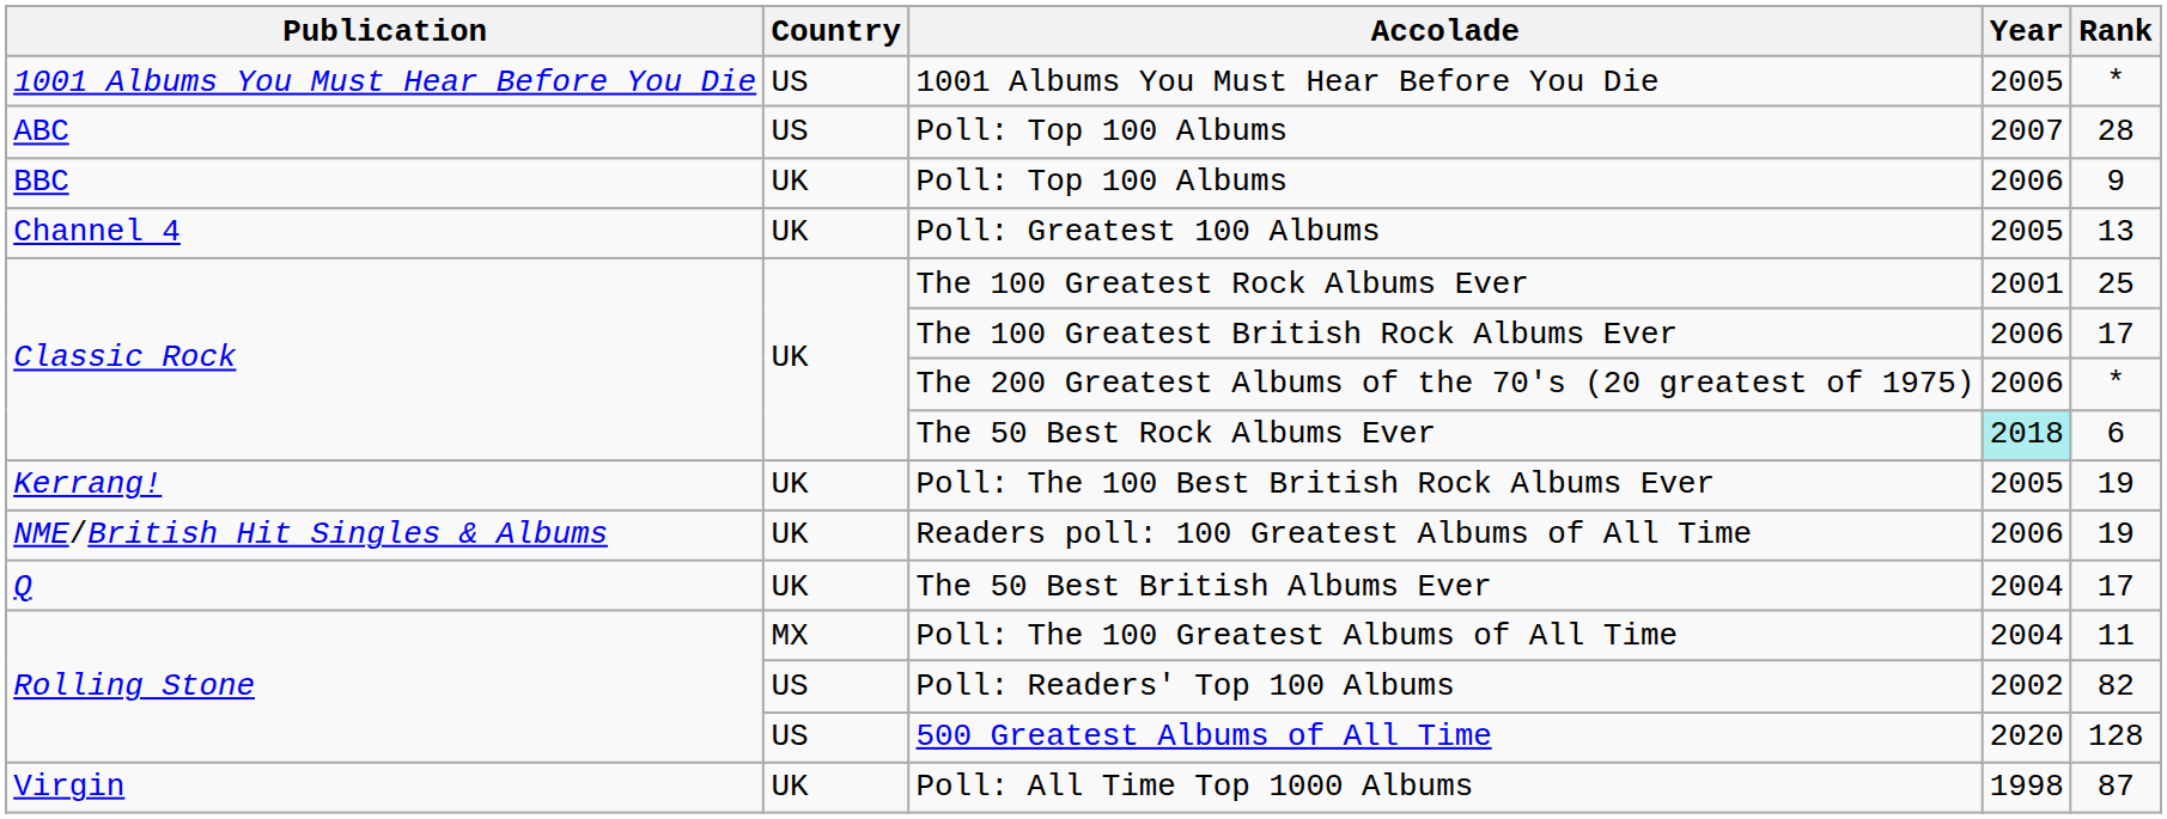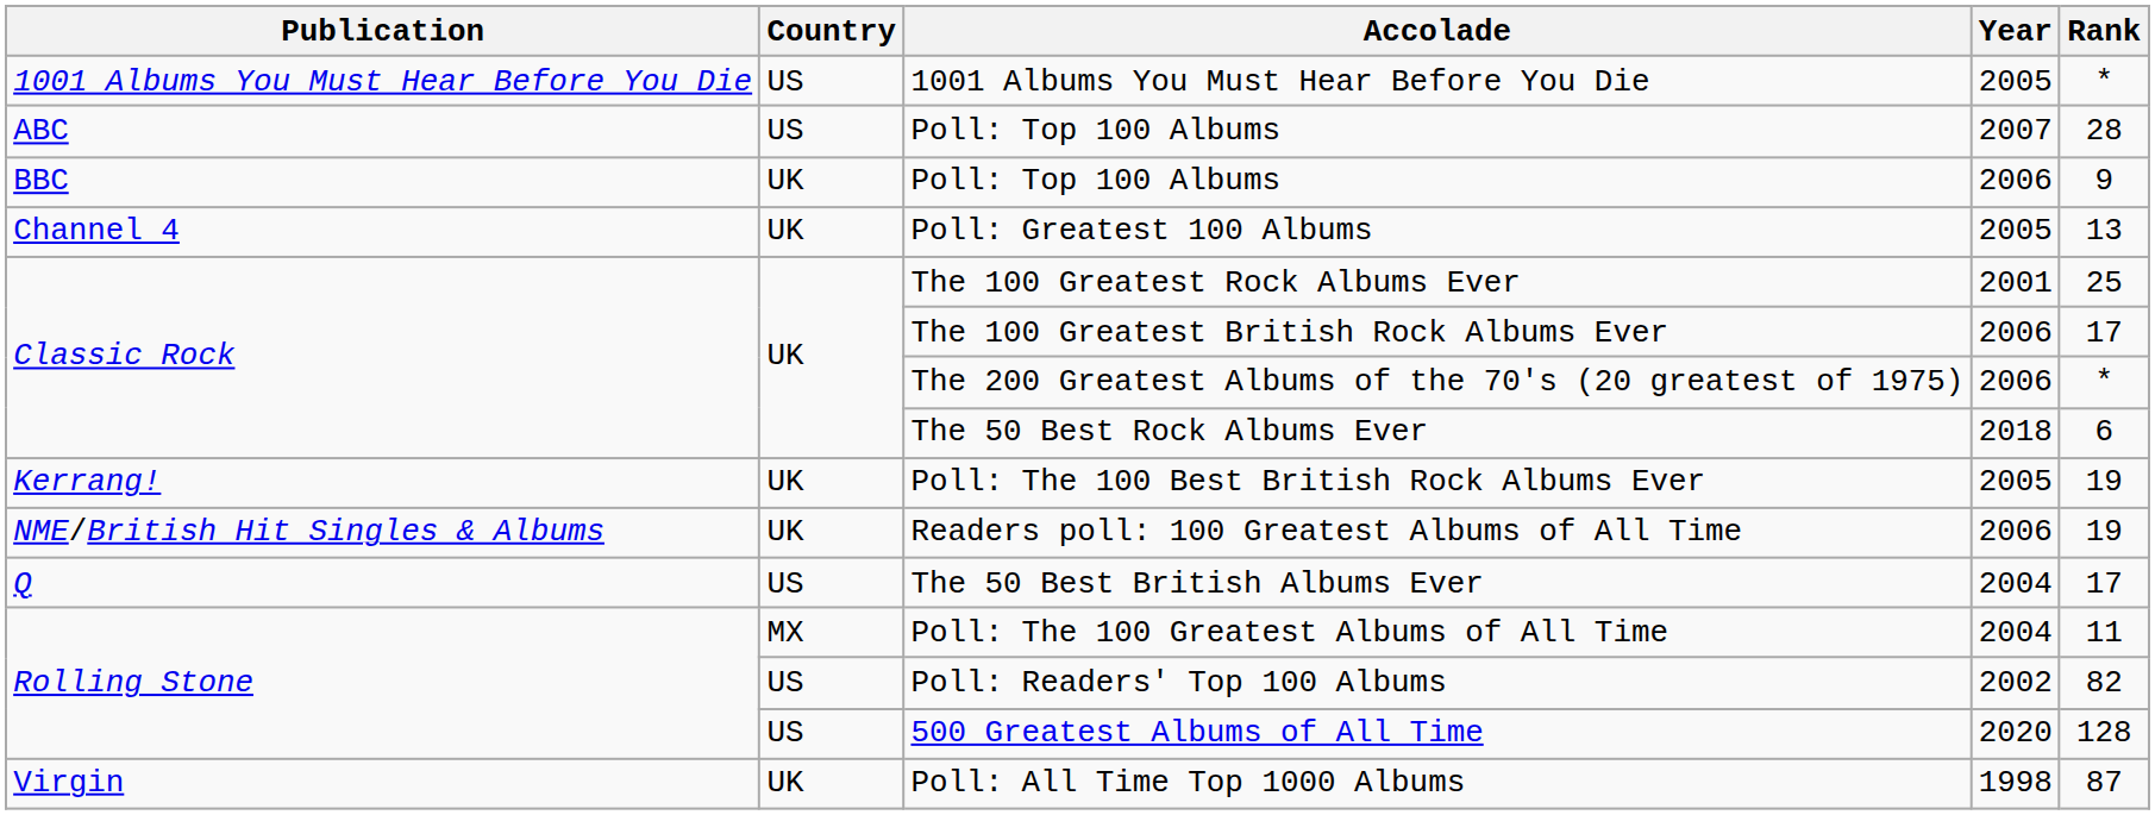 <table class="wikitable">
 <tr>
 <th>Publication</th>
 <th>Country</th>
 <th>Accolade</th>
 <th>Year</th>
 <th>Rank</th>
 </tr>
 <tr>
 <td><em><a href='#'>1001 Albums You Must Hear Before You Die</a></em></td>
 <td>US</td>
 <td>1001 Albums You Must Hear Before You Die</td>
 <td>2005</td>
 <td style="text-align:center;">*</td>
 </tr>
 <tr>
 <td><a href='#'>ABC</a></td>
 <td>US</td>
 <td>Poll: Top 100 Albums</td>
 <td>2007</td>
 <td style="text-align:center;">28</td>
 </tr>
 <tr>
 <td><a href='#'>BBC</a></td>
 <td>UK</td>
 <td>Poll: Top 100 Albums</td>
 <td>2006</td>
 <td style="text-align:center;">9</td>
 </tr>
 <tr>
 <td><a href='#'>Channel 4</a></td>
 <td>UK</td>
 <td>Poll: Greatest 100 Albums</td>
 <td>2005</td>
 <td style="text-align:center;">13</td>
 </tr>
 <tr>
 <td rowspan=4><em><a href='#'>Classic Rock</a></em></td>
 <td rowspan=4>UK</td>
 <td>The 100 Greatest Rock Albums Ever</td>
 <td>2001</td>
 <td style="text-align:center;">25</td>
 </tr>
 <tr>
 <td>The 100 Greatest British Rock Albums Ever</td>
 <td>2006</td>
 <td style="text-align:center;">17</td>
 </tr>
 <tr>
 <td>The 200 Greatest Albums of the 70's (20 greatest of 1975)</td>
 <td>2006</td>
 <td style="text-align:center;">*</td>
 </tr>
 <tr>
 <td>The 50 Best Rock Albums Ever</td>
-<td style="background: paleturquoise;">2018</td>
+<td>2018</td>
 <td style="text-align:center;">6</td>
 </tr>
 <tr>
 <td><em><a href='#'>Kerrang!</a></em></td>
 <td>UK</td>
 <td>Poll: The 100 Best British Rock Albums Ever</td>
 <td>2005</td>
 <td style="text-align:center;">19</td>
 </tr>
 <tr>
 <td><em><a href='#'>NME</a></em>/<em><a href='#'>British Hit Singles & Albums</a></em></td>
 <td>UK</td>
 <td>Readers poll: 100 Greatest Albums of All Time</td>
 <td>2006</td>
 <td style="text-align:center;">19</td>
 </tr>
 <tr>
 <td><em><a href='#'>Q</a></em></td>
-<td>UK</td>
+<td>US</td>
 <td>The 50 Best British Albums Ever</td>
 <td>2004</td>
 <td style="text-align:center;">17</td>
 </tr>
 <tr>
 <td rowspan=3><em><a href='#'>Rolling Stone</a></em></td>
 <td>MX</td>
 <td>Poll: The 100 Greatest Albums of All Time</td>
 <td>2004</td>
 <td style="text-align:center;">11</td>
 </tr>
 <tr>
 <td>US</td>
 <td>Poll: Readers' Top 100 Albums</td>
 <td>2002</td>
 <td style="text-align:center;">82</td>
 </tr>
 <tr>
 <td>US</td>
 <td><a href='#'>500 Greatest Albums of All Time</a></td>
 <td>2020</td>
 <td style="text-align:center;">128</td>
 </tr>
 <tr>
 <td><a href='#'>Virgin</a></td>
 <td>UK</td>
 <td>Poll: All Time Top 1000 Albums</td>
 <td>1998</td>
 <td style="text-align:center;">87</td>
 </tr>
 </table>
